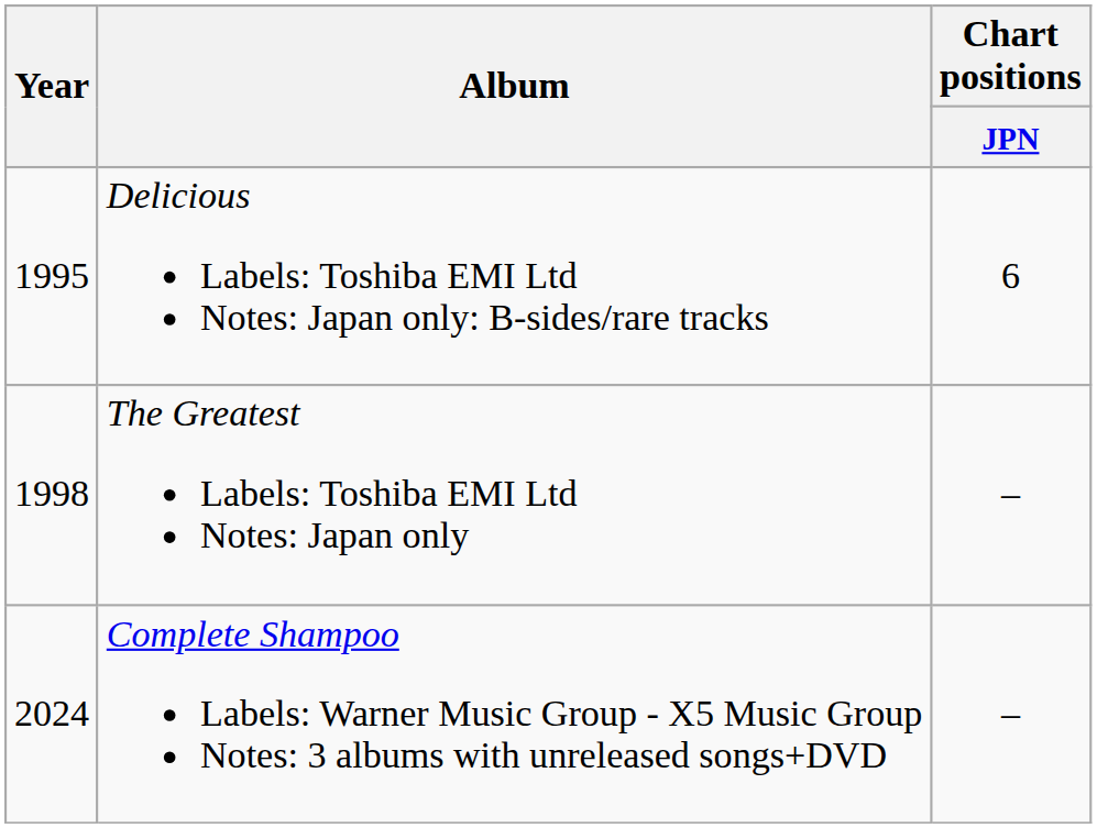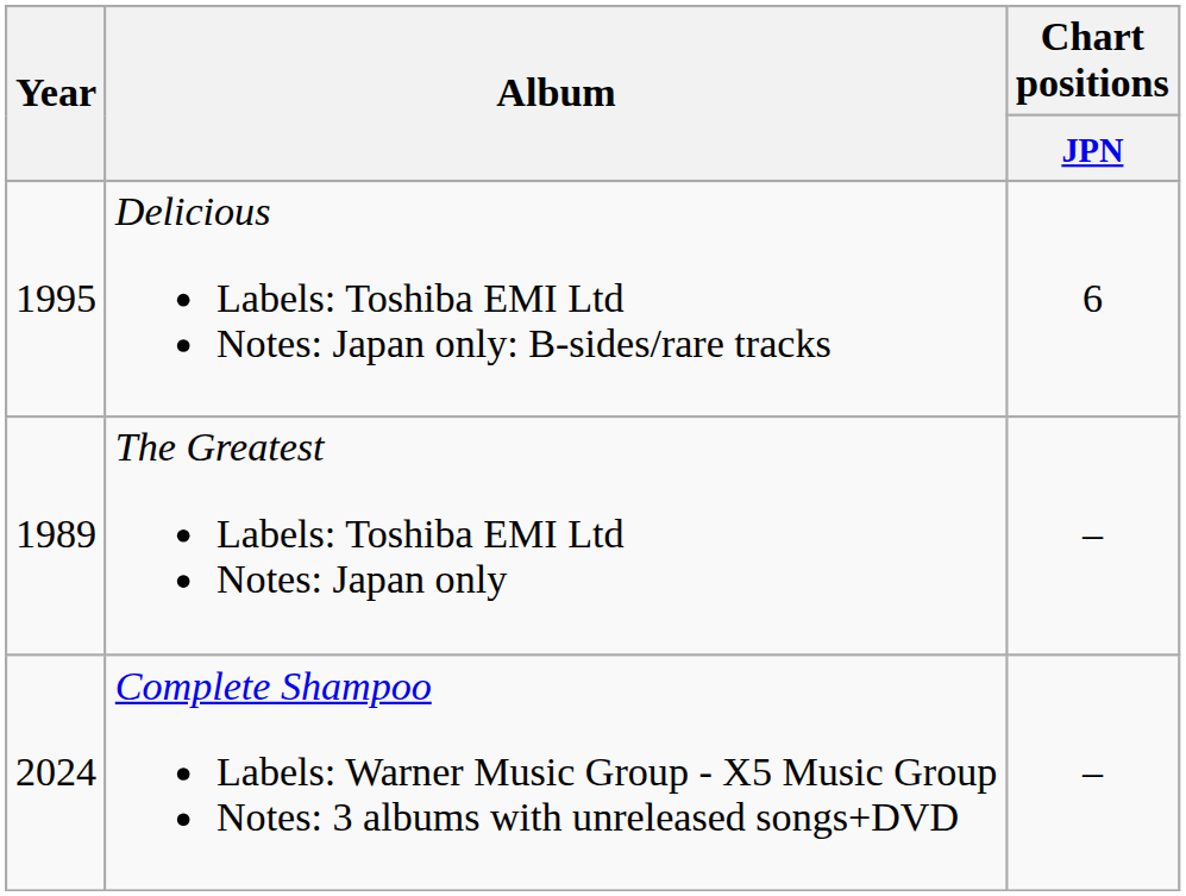 <table class="wikitable">
 <tr>
 <th rowspan="2">Year</th>
 <th rowspan="2">Album</th>
 <th colspan="1">Chart positions</th>
 </tr>
 <tr>
 <th width="35"><small><a href='#'>JPN</a></small></th>
 </tr>
 <tr>
 <td>1995</td>
 <td><em>Delicious</em><br><ul><li>Labels: Toshiba EMI Ltd</li><li>Notes: Japan only: B-sides/rare tracks</li></ul></td>
 <td align=center>6</td>
 </tr>
 <tr>
-<td>1998</td>
+<td>1989</td>
 <td><em>The Greatest</em><br><ul><li>Labels: Toshiba EMI Ltd</li><li>Notes: Japan only</li></ul></td>
 <td align=center>–</td>
 </tr>
 <tr>
 <td>2024</td>
 <td><em><a href='#'>Complete Shampoo</a></em><br><ul><li>Labels: Warner Music Group - X5 Music Group</li><li>Notes: 3 albums with unreleased songs+DVD</li></ul></td>
 <td align=center>–</td>
 </tr>
 </table>
